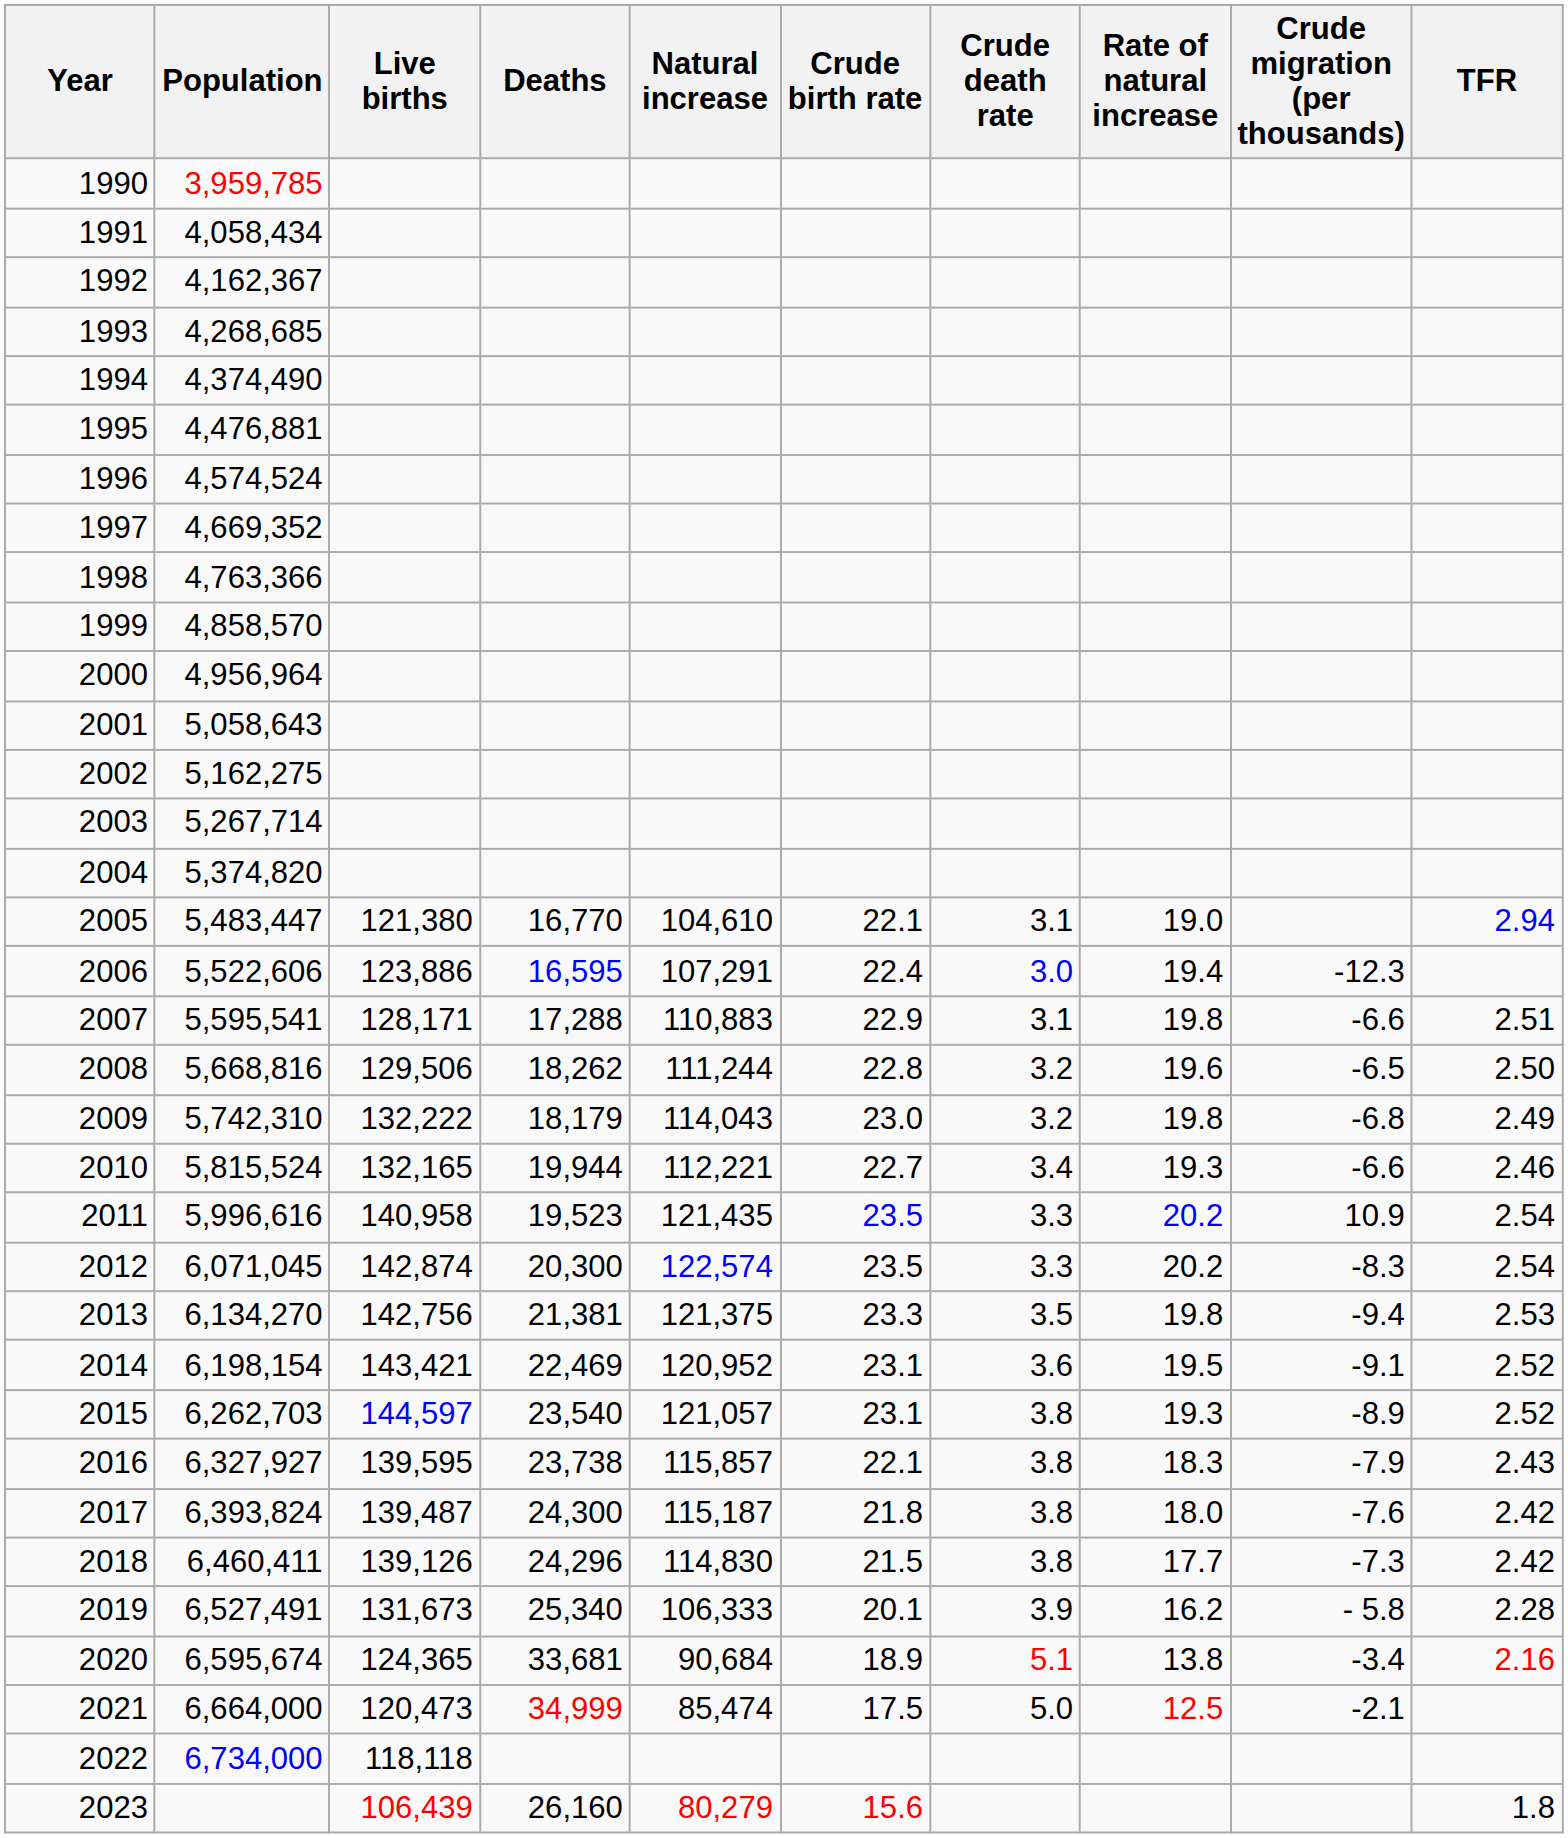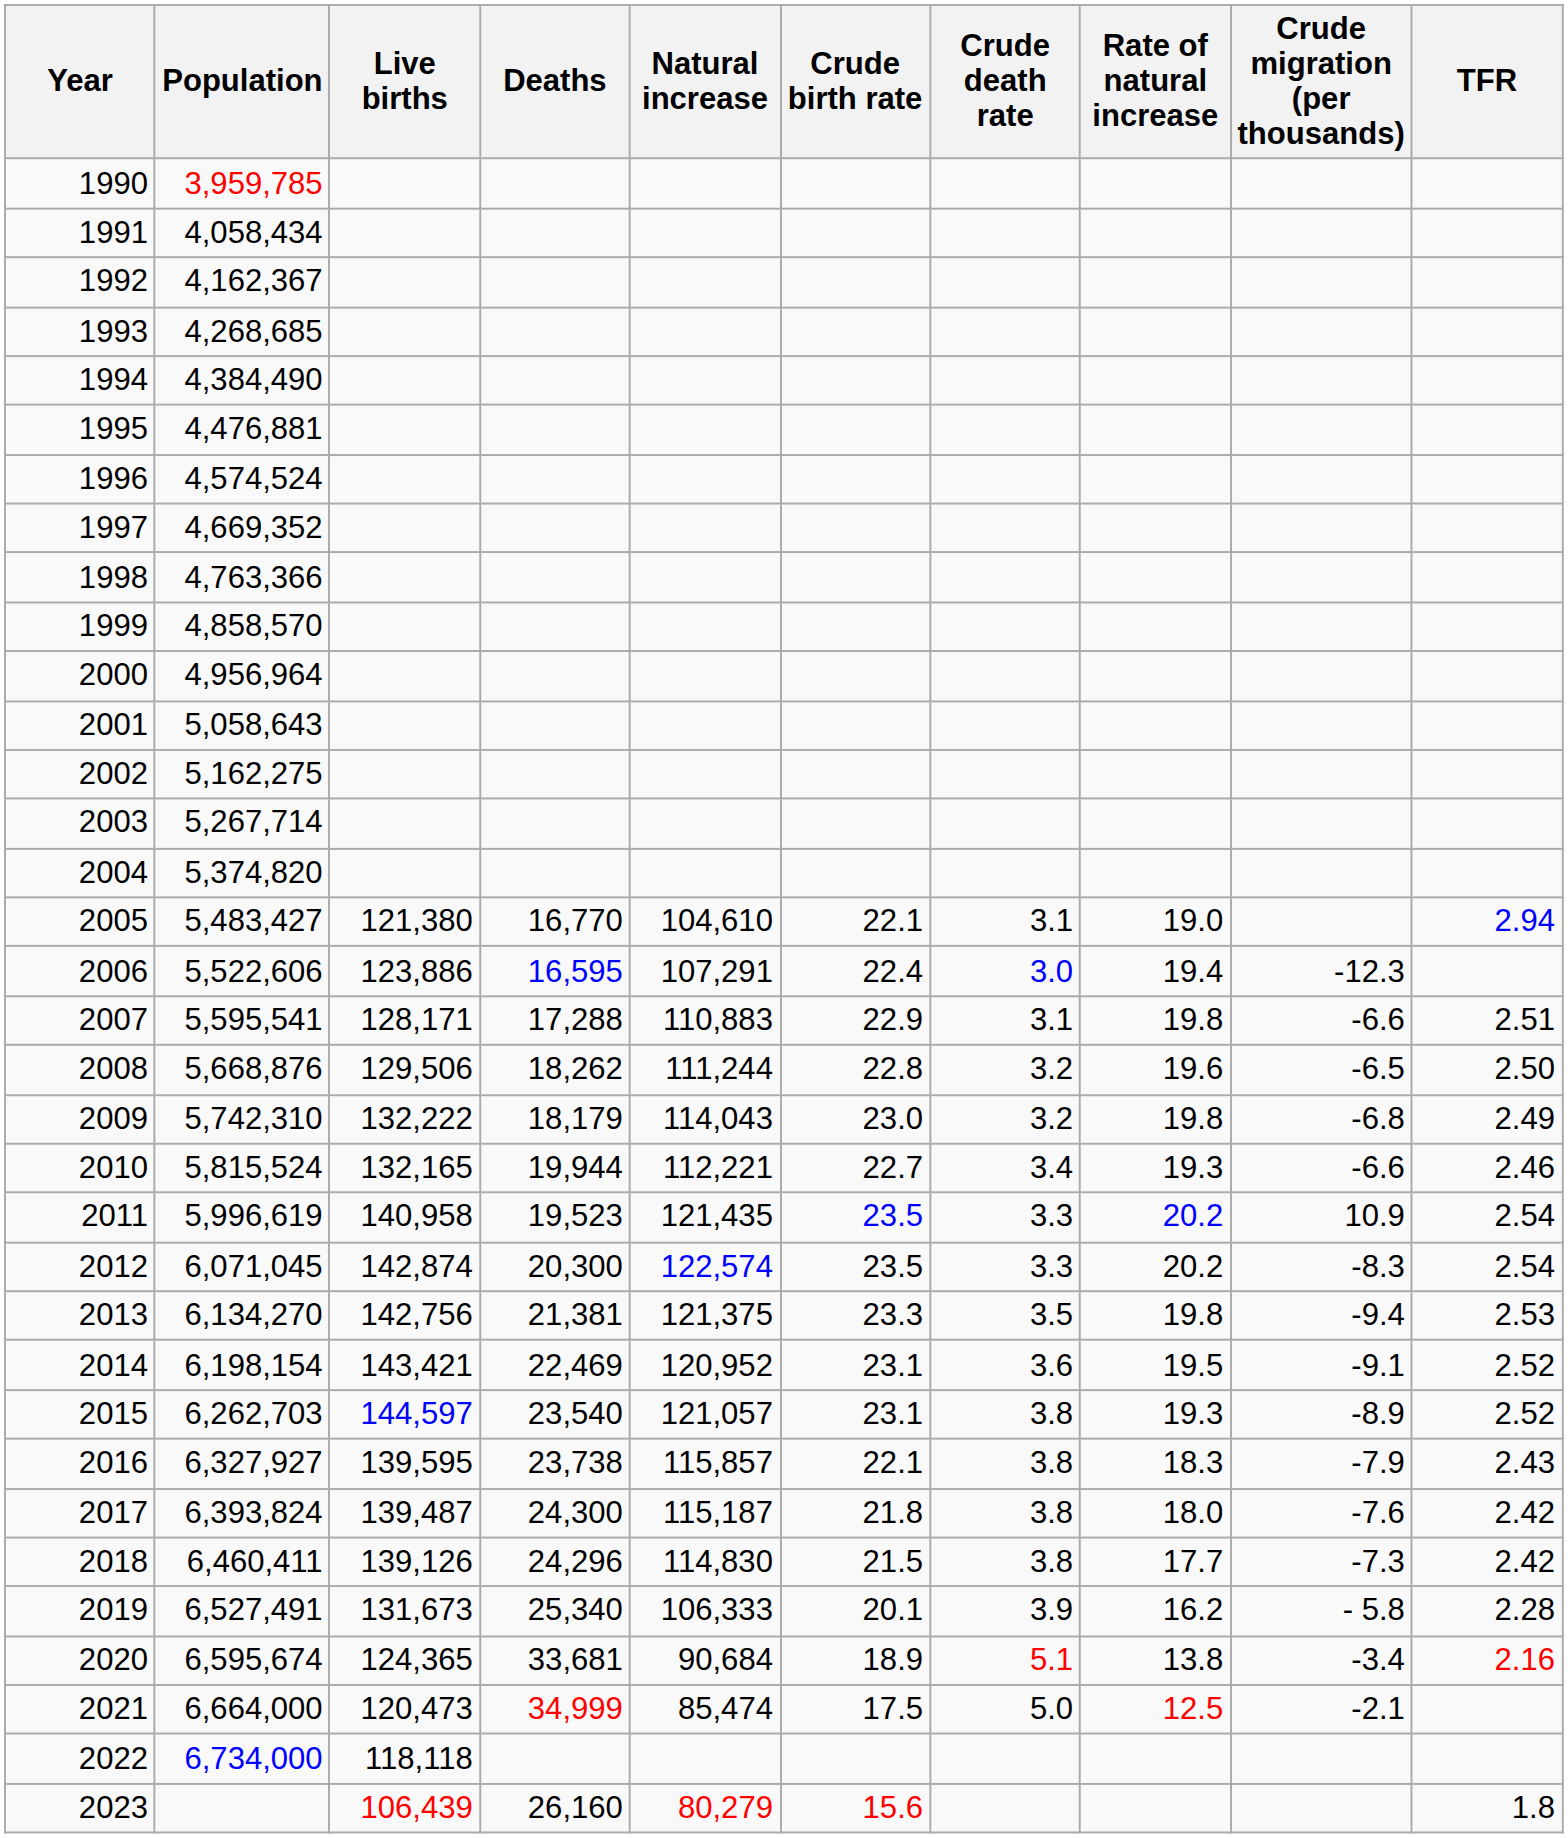 <table class="wikitable sortable" style="text-align: right;">
 <tr>
 <th width="70">Year</th>
 <th width="70">Population</th>
 <th width="70">Live births</th>
 <th width="70">Deaths</th>
 <th width="70">Natural increase</th>
 <th width="70">Crude birth rate</th>
 <th width="70">Crude death rate</th>
 <th width="70">Rate of natural increase</th>
 <th width="70">Crude migration (per thousands)</th>
 <th width="70">TFR</th>
 </tr>
 <tr>
 <td align="right">1990</td>
 <td style="color: red">3,959,785</td>
 <td align="right"></td>
 <td align="right"></td>
 <td align="right"></td>
 <td align="right"></td>
 <td align="right"></td>
 <td align="right"></td>
 <td align="right"></td>
 <td></td>
 </tr>
 <tr>
 <td align="right">1991</td>
 <td align="right">4,058,434</td>
 <td align="right"></td>
 <td align="right"></td>
 <td align="right"></td>
 <td align="right"></td>
 <td align="right"></td>
 <td align="right"></td>
 <td align="right"></td>
 <td></td>
 </tr>
 <tr>
 <td align="right">1992</td>
 <td align="right">4,162,367</td>
 <td align="right"></td>
 <td align="right"></td>
 <td align="right"></td>
 <td align="right"></td>
 <td align="right"></td>
 <td align="right"></td>
 <td align="right"></td>
 <td></td>
 </tr>
 <tr>
 <td align="right">1993</td>
 <td align="right">4,268,685</td>
 <td align="right"></td>
 <td align="right"></td>
 <td align="right"></td>
 <td align="right"></td>
 <td align="right"></td>
 <td align="right"></td>
 <td align="right"></td>
 <td></td>
 </tr>
 <tr>
 <td align="right">1994</td>
-<td align="right">4,374,490</td>
+<td align="right">4,384,490</td>
 <td align="right"></td>
 <td align="right"></td>
 <td align="right"></td>
 <td align="right"></td>
 <td align="right"></td>
 <td align="right"></td>
 <td align="right"></td>
 <td></td>
 </tr>
 <tr>
 <td align="right">1995</td>
 <td align="right">4,476,881</td>
 <td align="right"></td>
 <td align="right"></td>
 <td align="right"></td>
 <td align="right"></td>
 <td align="right"></td>
 <td align="right"></td>
 <td align="right"></td>
 <td></td>
 </tr>
 <tr>
 <td align="right">1996</td>
 <td align="right">4,574,524</td>
 <td align="right"></td>
 <td align="right"></td>
 <td align="right"></td>
 <td align="right"></td>
 <td align="right"></td>
 <td align="right"></td>
 <td align="right"></td>
 <td></td>
 </tr>
 <tr>
 <td align="right">1997</td>
 <td align="right">4,669,352</td>
 <td align="right"></td>
 <td align="right"></td>
 <td align="right"></td>
 <td align="right"></td>
 <td align="right"></td>
 <td align="right"></td>
 <td align="right"></td>
 <td></td>
 </tr>
 <tr>
 <td align="right">1998</td>
 <td align="right">4,763,366</td>
 <td align="right"></td>
 <td align="right"></td>
 <td align="right"></td>
 <td align="right"></td>
 <td align="right"></td>
 <td align="right"></td>
 <td align="right"></td>
 <td></td>
 </tr>
 <tr>
 <td align="right">1999</td>
 <td align="right">4,858,570</td>
 <td align="right"></td>
 <td align="right"></td>
 <td align="right"></td>
 <td align="right"></td>
 <td align="right"></td>
 <td align="right"></td>
 <td align="right"></td>
 <td></td>
 </tr>
 <tr>
 <td align="right">2000</td>
 <td align="right">4,956,964</td>
 <td align="right"></td>
 <td align="right"></td>
 <td align="right"></td>
 <td align="right"></td>
 <td align="right"></td>
 <td align="right"></td>
 <td align="right"></td>
 <td></td>
 </tr>
 <tr>
 <td align="right">2001</td>
 <td align="right">5,058,643</td>
 <td align="right"></td>
 <td align="right"></td>
 <td align="right"></td>
 <td align="right"></td>
 <td align="right"></td>
 <td align="right"></td>
 <td align="right"></td>
 <td></td>
 </tr>
 <tr>
 <td align="right">2002</td>
 <td align="right">5,162,275</td>
 <td align="right"></td>
 <td align="right"></td>
 <td align="right"></td>
 <td align="right"></td>
 <td align="right"></td>
 <td align="right"></td>
 <td align="right"></td>
 <td></td>
 </tr>
 <tr>
 <td align="right">2003</td>
 <td align="right">5,267,714</td>
 <td align="right"></td>
 <td align="right"></td>
 <td align="right"></td>
 <td align="right"></td>
 <td align="right"></td>
 <td align="right"></td>
 <td align="right"></td>
 <td></td>
 </tr>
 <tr>
 <td align="right">2004</td>
 <td align="right">5,374,820</td>
 <td align="right"></td>
 <td align="right"></td>
 <td align="right"></td>
 <td align="right"></td>
 <td align="right"></td>
 <td align="right"></td>
 <td align="right"></td>
 </tr>
 <tr>
 <td align="right">2005</td>
-<td align="right">5,483,447</td>
+<td align="right">5,483,427</td>
 <td align="right">121,380</td>
 <td align="right">16,770</td>
 <td align="right">104,610</td>
 <td align="right">22.1</td>
 <td align="right">3.1</td>
 <td align="right">19.0</td>
 <td></td>
 <td style="color: blue">2.94</td>
 </tr>
 <tr>
 <td align="right">2006</td>
 <td align="right">5,522,606</td>
 <td align="right">123,886</td>
 <td style="color: blue">16,595</td>
 <td align="right">107,291</td>
 <td align="right">22.4</td>
 <td style="color: blue">3.0</td>
 <td align="right">19.4</td>
 <td>-12.3</td>
 <td align="right"></td>
 </tr>
 <tr>
 <td align="right">2007</td>
 <td align="right">5,595,541</td>
 <td align="right">128,171</td>
 <td align="right">17,288</td>
 <td align="right">110,883</td>
 <td align="right">22.9</td>
 <td align="right">3.1</td>
 <td align="right">19.8</td>
 <td>-6.6</td>
 <td align="right">2.51</td>
 </tr>
 <tr>
 <td align="right">2008</td>
-<td align="right">5,668,816</td>
+<td align="right">5,668,876</td>
 <td align="right">129,506</td>
 <td align="right">18,262</td>
 <td align="right">111,244</td>
 <td align="right">22.8</td>
 <td align="right">3.2</td>
 <td align="right">19.6</td>
 <td>-6.5</td>
 <td align="right">2.50</td>
 </tr>
 <tr>
 <td align="right">2009</td>
 <td align="right">5,742,310</td>
 <td align="right">132,222</td>
 <td align="right">18,179</td>
 <td align="right">114,043</td>
 <td align="right">23.0</td>
 <td align="right">3.2</td>
 <td align="right">19.8</td>
 <td>-6.8</td>
 <td align="right">2.49</td>
 </tr>
 <tr>
 <td align="right">2010</td>
 <td align="right">5,815,524</td>
 <td align="right">132,165</td>
 <td align="right">19,944</td>
 <td align="right">112,221</td>
 <td align="right">22.7</td>
 <td align="right">3.4</td>
 <td align="right">19.3</td>
 <td>-6.6</td>
 <td align="right">2.46</td>
 </tr>
 <tr>
 <td align="right">2011</td>
-<td align="right">5,996,616</td>
+<td align="right">5,996,619</td>
 <td align="right">140,958</td>
 <td align="right">19,523</td>
 <td align="right">121,435</td>
 <td style="color: blue">23.5</td>
 <td align="right">3.3</td>
 <td style="color: blue">20.2</td>
 <td>10.9</td>
 <td align="right">2.54</td>
 </tr>
 <tr>
 <td align="right">2012</td>
 <td align="right">6,071,045</td>
 <td align="right">142,874</td>
 <td align="right">20,300</td>
 <td style="color: blue">122,574</td>
 <td align="right">23.5</td>
 <td align="right">3.3</td>
 <td align="right">20.2</td>
 <td>-8.3</td>
 <td align="right">2.54</td>
 </tr>
 <tr>
 <td align="right">2013</td>
 <td align="right">6,134,270</td>
 <td align="right">142,756</td>
 <td align="right">21,381</td>
 <td align="right">121,375</td>
 <td align="right">23.3</td>
 <td align="right">3.5</td>
 <td align="right">19.8</td>
 <td>-9.4</td>
 <td align="right">2.53</td>
 </tr>
 <tr>
 <td align="right">2014</td>
 <td align="right">6,198,154</td>
 <td align="right">143,421</td>
 <td align="right">22,469</td>
 <td align="right">120,952</td>
 <td align="right">23.1</td>
 <td align="right">3.6</td>
 <td align="right">19.5</td>
 <td>-9.1</td>
 <td align="right">2.52</td>
 </tr>
 <tr>
 <td align="right">2015</td>
 <td align="right">6,262,703</td>
 <td style="color: blue">144,597</td>
 <td align="right">23,540</td>
 <td align="right">121,057</td>
 <td align="right">23.1</td>
 <td align="right">3.8</td>
 <td align="right">19.3</td>
 <td>-8.9</td>
 <td align="right">2.52</td>
 </tr>
 <tr>
 <td align="right">2016</td>
 <td align="right">6,327,927</td>
 <td align="right">139,595</td>
 <td align="right">23,738</td>
 <td align="right">115,857</td>
 <td align="right">22.1</td>
 <td align="right">3.8</td>
 <td align="right">18.3</td>
 <td>-7.9</td>
 <td align="right">2.43</td>
 </tr>
 <tr>
 <td align="right">2017</td>
 <td align="right">6,393,824</td>
 <td align="right">139,487</td>
 <td align="right">24,300</td>
 <td align="right">115,187</td>
 <td align="right">21.8</td>
 <td align="right">3.8</td>
 <td align="right">18.0</td>
 <td>-7.6</td>
 <td align="right">2.42</td>
 </tr>
 <tr>
 <td align="right">2018</td>
 <td align="right">6,460,411</td>
 <td align="right">139,126</td>
 <td align="right">24,296</td>
 <td align="right">114,830</td>
 <td align="right">21.5</td>
 <td align="right">3.8</td>
 <td align="right">17.7</td>
 <td>-7.3</td>
 <td align="right">2.42</td>
 </tr>
 <tr>
 <td align="right">2019</td>
 <td align="right">6,527,491</td>
 <td align="right">131,673</td>
 <td align="right">25,340</td>
 <td align="right">106,333</td>
 <td align="right">20.1</td>
 <td align="right">3.9</td>
 <td align="right">16.2</td>
 <td>- 5.8</td>
 <td align="right">2.28</td>
 </tr>
 <tr>
 <td>2020</td>
 <td>6,595,674</td>
 <td>124,365</td>
 <td>33,681</td>
 <td>90,684</td>
 <td>18.9</td>
 <td style="color: red">5.1</td>
 <td>13.8</td>
 <td>-3.4</td>
 <td style="color: red">2.16</td>
 </tr>
 <tr>
 <td>2021</td>
 <td>6,664,000</td>
 <td>120,473</td>
 <td style="color: red">34,999</td>
 <td>85,474</td>
 <td>17.5</td>
 <td>5.0</td>
 <td style="color: red">12.5</td>
 <td>-2.1</td>
 <td></td>
 </tr>
 <tr>
 <td>2022</td>
 <td style="color: blue">6,734,000</td>
 <td>118,118</td>
 <td style="color: red"></td>
 <td style="color: red"></td>
 <td style="color: red"></td>
 <td></td>
 <td style="color: red"></td>
 <td></td>
 </tr>
 <tr>
 <td>2023</td>
 <td style="color: blue"></td>
 <td style="color: red">106,439</td>
 <td>26,160</td>
 <td style="color: red">80,279</td>
 <td style="color: red">15.6</td>
 <td></td>
 <td style="color: red"></td>
 <td></td>
 <td>1.8</td>
 </tr>
 </table>
